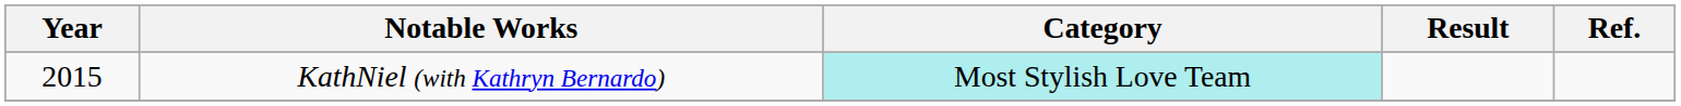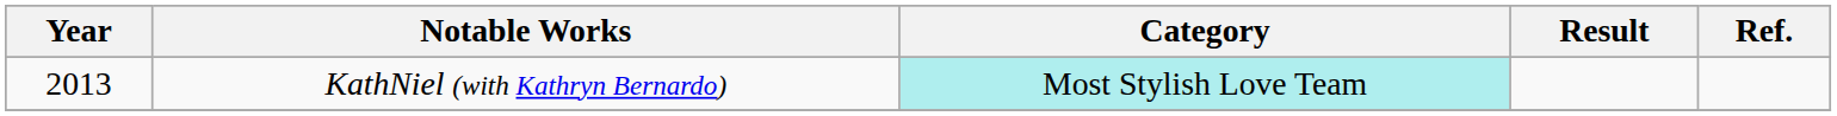 <table class="wikitable" style="text-align:center" width=70%>
 <tr>
 <th>Year</th>
 <th>Notable Works</th>
 <th>Category</th>
 <th>Result</th>
 <th>Ref.</th>
 </tr>
 <tr>
-<td>2015</td>
+<td>2013</td>
 <td><em>KathNiel <small>(with <a href='#'>Kathryn Bernardo</a>)</small></em></td>
 <td style="background: paleturquoise;">Most Stylish Love Team</td>
 <td></td>
 <td></td>
 </tr>
 <tr>
 </tr>
 </table>
